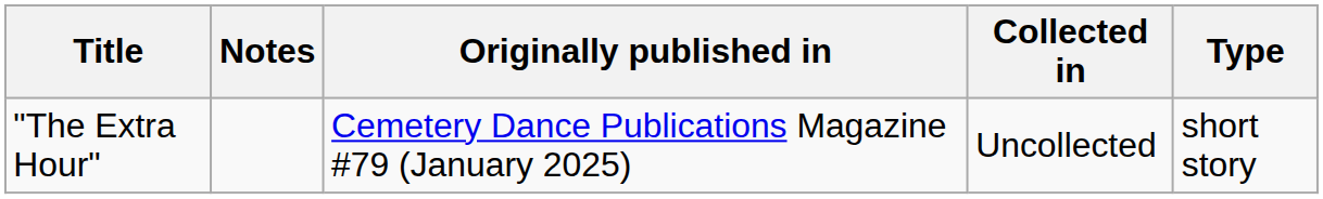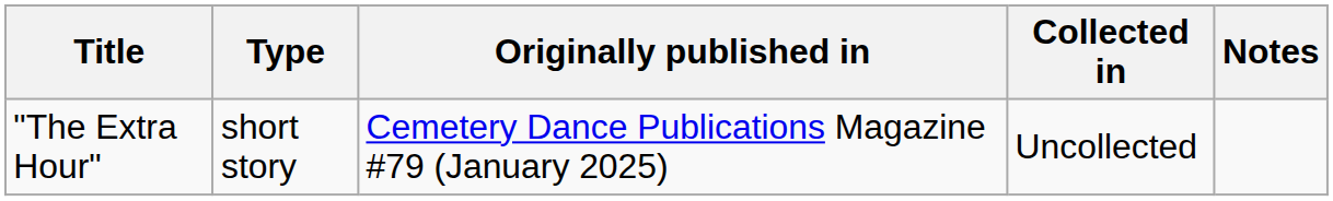 <table class="wikitable">
 <tr>
 <th>Title</th>
-<th>Notes</th>
+<th>Type</th>
 <th>Originally published in</th>
 <th>Collected in</th>
-<th>Type</th>
+<th>Notes</th>
 </tr>
 <tr>
 <td>"The Extra Hour"</td>
-<td></td>
+<td>short story</td>
 <td><a href='#'>Cemetery Dance Publications</a> Magazine #79 (January 2025)</td>
 <td>Uncollected</td>
-<td>short story</td>
+<td></td>
 </tr>
 </table>
